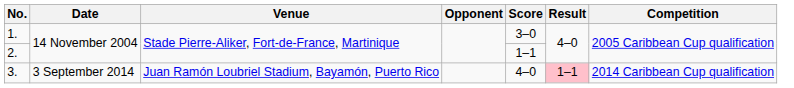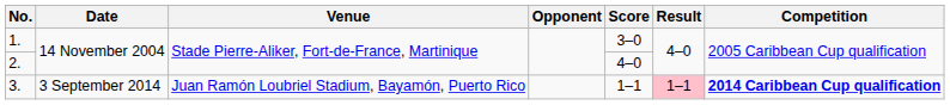 <table class="wikitable sortable">
 <tr>
 <th scope="col">No.</th>
 <th scope="col">Date</th>
 <th scope="col">Venue</th>
 <th scope="col">Opponent</th>
 <th scope="col">Score</th>
 <th scope="col">Result</th>
 <th scope="col">Competition</th>
 </tr>
 <tr>
 <td>1.</td>
 <td rowspan="2">14 November 2004</td>
 <td rowspan="2"><a href='#'>Stade Pierre-Aliker</a>, <a href='#'>Fort-de-France</a>, <a href='#'>Martinique</a></td>
 <td rowspan="2"></td>
 <td align="center">3–0</td>
 <td rowspan="2" style="text-align:center">4–0</td>
 <td rowspan="2"><a href='#'>2005 Caribbean Cup qualification</a></td>
 </tr>
 <tr>
 <td>2.</td>
-<td align="center">1–1</td>
+<td align="center">4–0</td>
 </tr>
 <tr>
 <td>3.</td>
 <td>3 September 2014</td>
 <td><a href='#'>Juan Ramón Loubriel Stadium</a>, <a href='#'>Bayamón</a>, <a href='#'>Puerto Rico</a></td>
 <td></td>
-<td align="center">4–0</td>
+<td align="center">1–1</td>
 <td align="center" style="background: pink;">1–1</td>
-<td><a href='#'>2014 Caribbean Cup qualification</a></td>
+<td><strong><a href='#'>2014 Caribbean Cup qualification</a></strong></td>
 </tr>
 </table>
